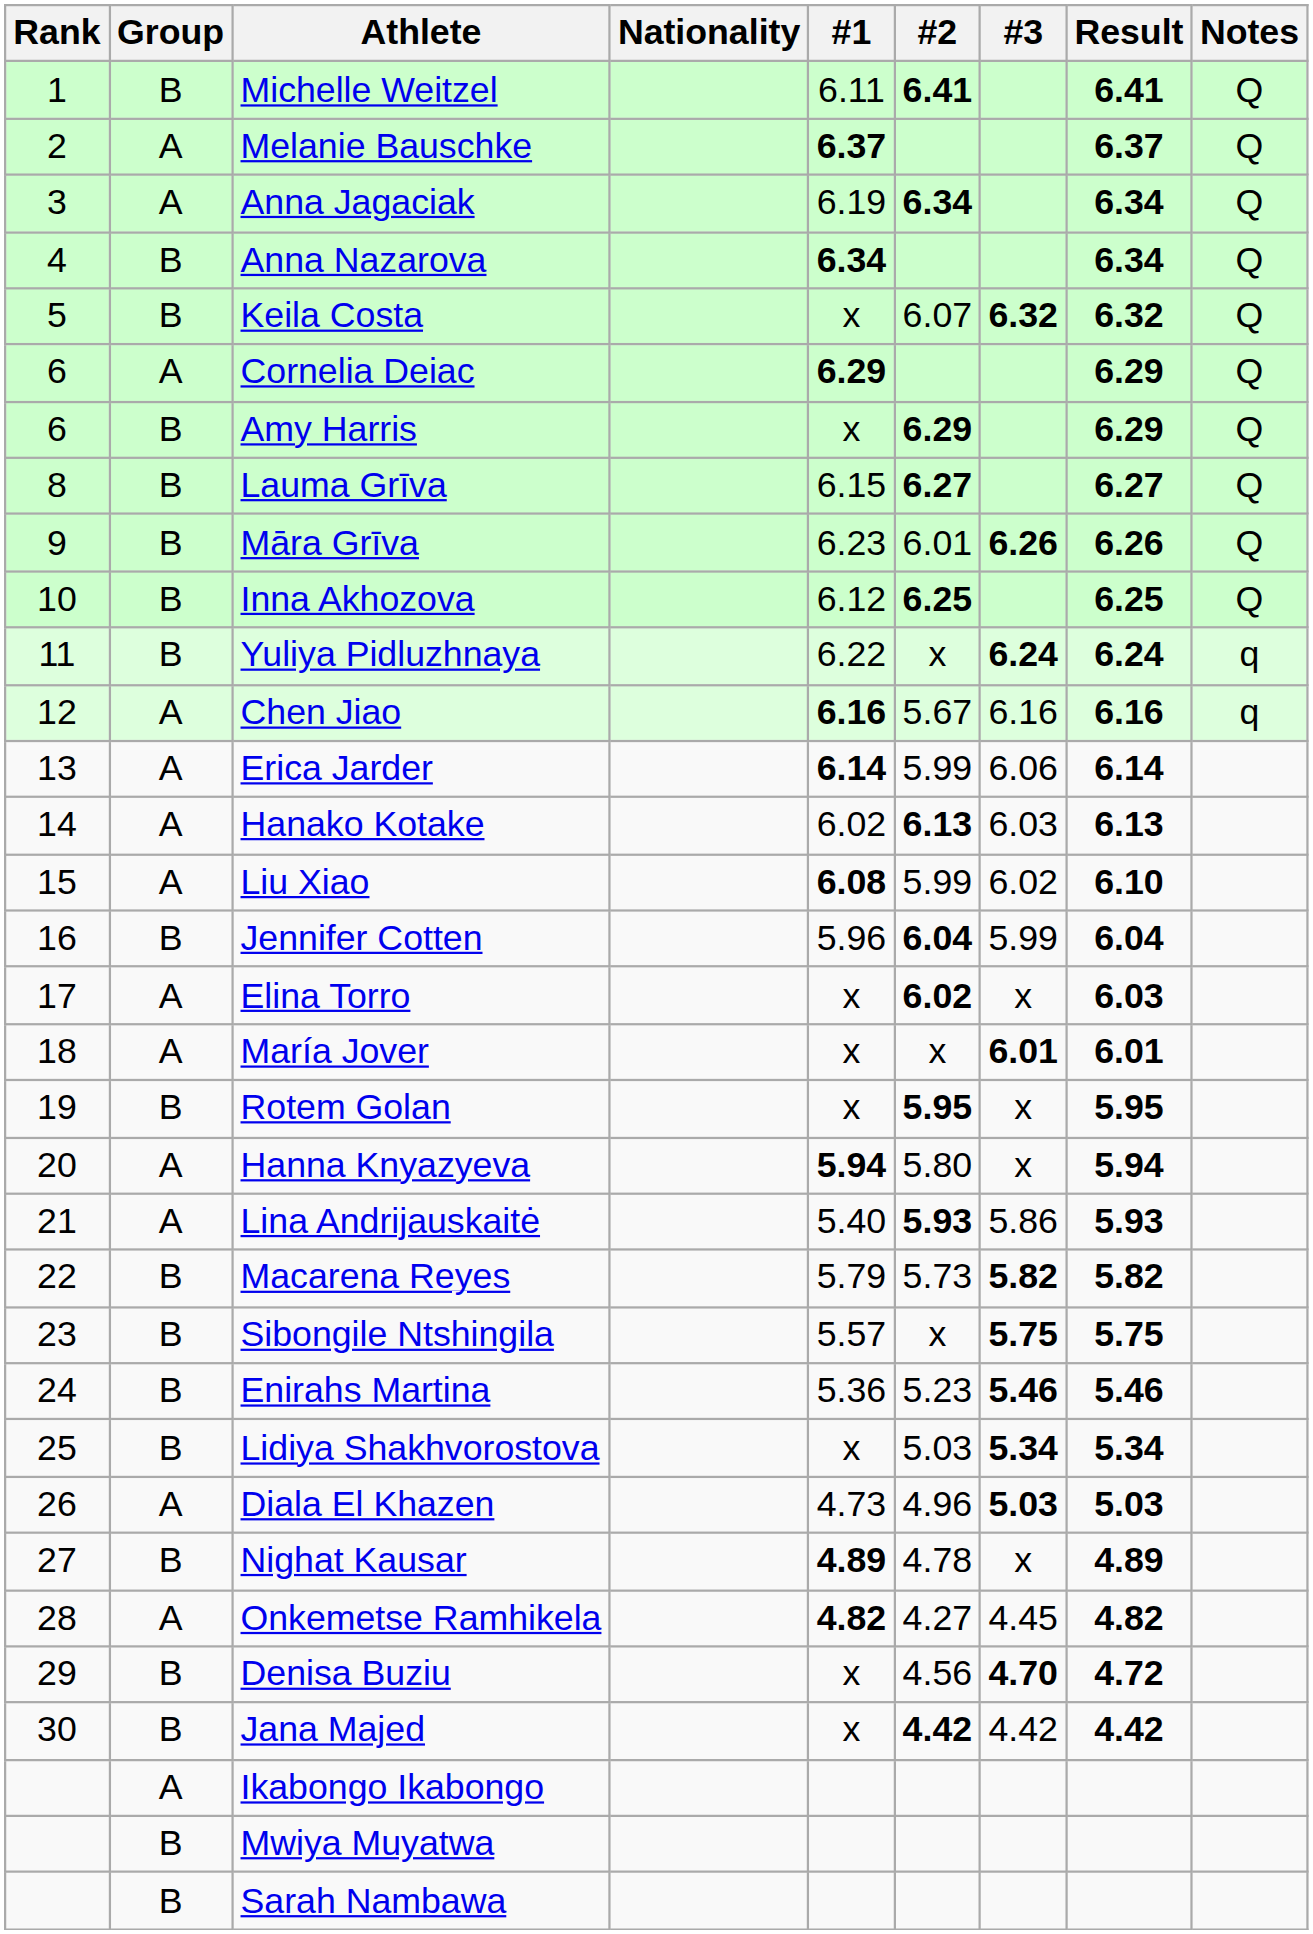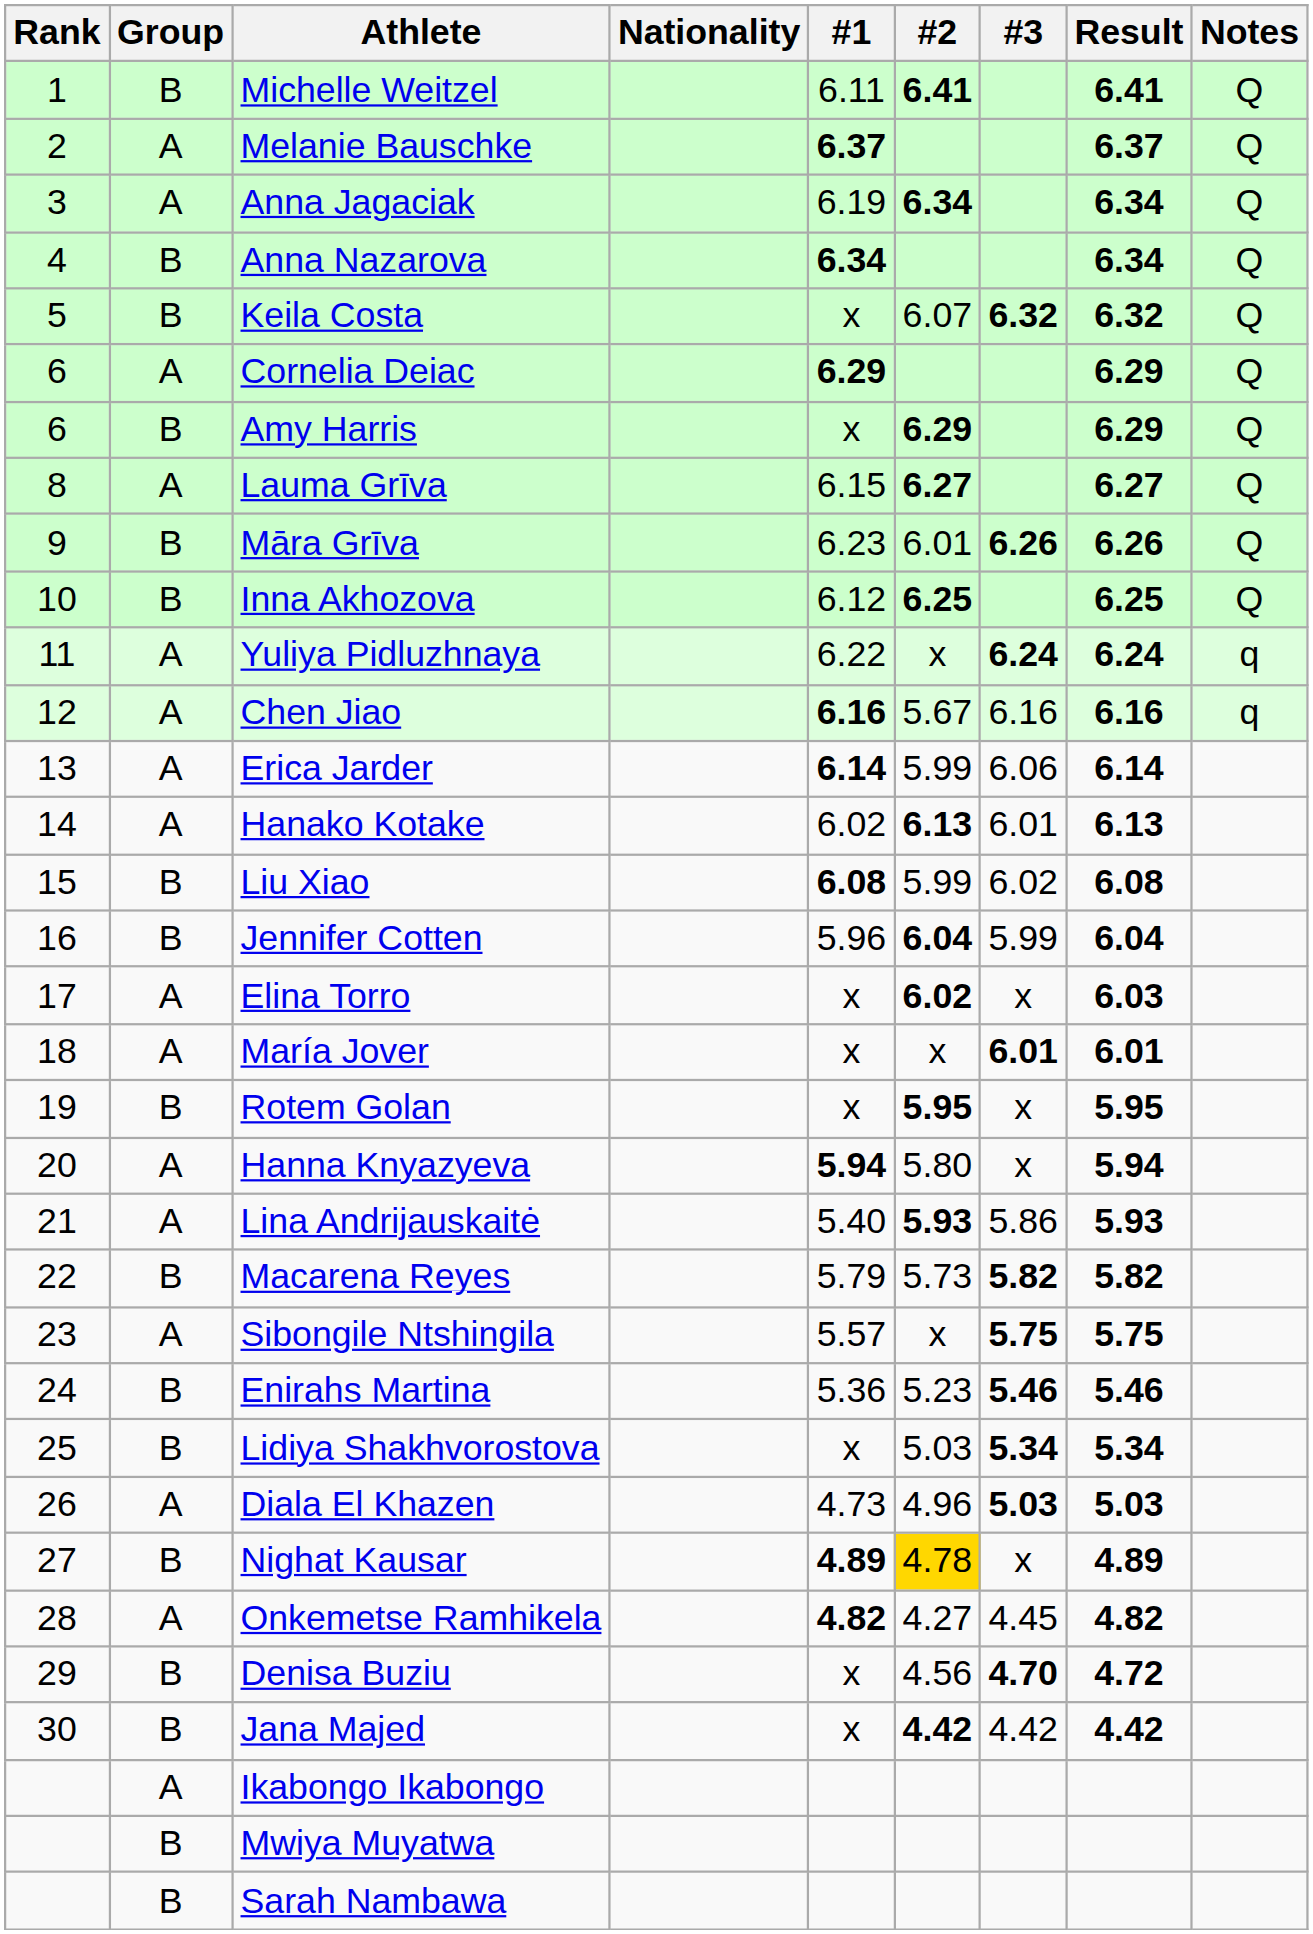 <table class="wikitable sortable" style="text-align:center">
 <tr>
 <th>Rank</th>
 <th>Group</th>
 <th>Athlete</th>
 <th>Nationality</th>
 <th>#1</th>
 <th>#2</th>
 <th>#3</th>
 <th>Result</th>
 <th>Notes</th>
 </tr>
 <tr bgcolor=ccffcc>
 <td>1</td>
 <td>B</td>
 <td align="left"><a href='#'>Michelle Weitzel</a></td>
 <td align=left></td>
 <td>6.11</td>
 <td><strong>6.41</strong></td>
 <td></td>
 <td><strong>6.41</strong></td>
 <td>Q</td>
 </tr>
 <tr bgcolor=ccffcc>
 <td>2</td>
 <td>A</td>
 <td align="left"><a href='#'>Melanie Bauschke</a></td>
 <td align=left></td>
 <td><strong>6.37</strong></td>
 <td></td>
 <td></td>
 <td><strong>6.37</strong></td>
 <td>Q</td>
 </tr>
 <tr bgcolor=ccffcc>
 <td>3</td>
 <td>A</td>
 <td align="left"><a href='#'>Anna Jagaciak</a></td>
 <td align=left></td>
 <td>6.19</td>
 <td><strong>6.34</strong></td>
 <td></td>
 <td><strong>6.34</strong></td>
 <td>Q</td>
 </tr>
 <tr bgcolor=ccffcc>
 <td>4</td>
 <td>B</td>
 <td align="left"><a href='#'>Anna Nazarova</a></td>
 <td align=left></td>
 <td><strong>6.34</strong></td>
 <td></td>
 <td></td>
 <td><strong>6.34</strong></td>
 <td>Q</td>
 </tr>
 <tr bgcolor=ccffcc>
 <td>5</td>
 <td>B</td>
 <td align="left"><a href='#'>Keila Costa</a></td>
 <td align=left></td>
 <td>x</td>
 <td>6.07</td>
 <td><strong>6.32</strong></td>
 <td><strong>6.32</strong></td>
 <td>Q</td>
 </tr>
 <tr bgcolor=ccffcc>
 <td>6</td>
 <td>A</td>
 <td align="left"><a href='#'>Cornelia Deiac</a></td>
 <td align=left></td>
 <td><strong>6.29</strong></td>
 <td></td>
 <td></td>
 <td><strong>6.29</strong></td>
 <td>Q</td>
 </tr>
 <tr bgcolor=ccffcc>
 <td>6</td>
 <td>B</td>
 <td align="left"><a href='#'>Amy Harris</a></td>
 <td align=left></td>
 <td>x</td>
 <td><strong>6.29</strong></td>
 <td></td>
 <td><strong>6.29</strong></td>
 <td>Q</td>
 </tr>
 <tr bgcolor=ccffcc>
 <td>8</td>
-<td>B</td>
+<td>A</td>
 <td align="left"><a href='#'>Lauma Grīva</a></td>
 <td align=left></td>
 <td>6.15</td>
 <td><strong>6.27</strong></td>
 <td></td>
 <td><strong>6.27</strong></td>
 <td>Q</td>
 </tr>
 <tr bgcolor=ccffcc>
 <td>9</td>
 <td>B</td>
 <td align="left"><a href='#'>Māra Grīva</a></td>
 <td align=left></td>
 <td>6.23</td>
 <td>6.01</td>
 <td><strong>6.26</strong></td>
 <td><strong>6.26</strong></td>
 <td>Q</td>
 </tr>
 <tr bgcolor=ccffcc>
 <td>10</td>
 <td>B</td>
 <td align="left"><a href='#'>Inna Akhozova</a></td>
 <td align=left></td>
 <td>6.12</td>
 <td><strong>6.25</strong></td>
 <td></td>
 <td><strong>6.25</strong></td>
 <td>Q</td>
 </tr>
 <tr bgcolor=ddffdd>
 <td>11</td>
-<td>B</td>
+<td>A</td>
 <td align="left"><a href='#'>Yuliya Pidluzhnaya</a></td>
 <td align=left></td>
 <td>6.22</td>
 <td>x</td>
 <td><strong>6.24</strong></td>
 <td><strong>6.24</strong></td>
 <td>q</td>
 </tr>
 <tr bgcolor=ddffdd>
 <td>12</td>
 <td>A</td>
 <td align="left"><a href='#'>Chen Jiao</a></td>
 <td align=left></td>
 <td><strong>6.16</strong></td>
 <td>5.67</td>
 <td>6.16</td>
 <td><strong>6.16</strong></td>
 <td>q</td>
 </tr>
 <tr>
 <td>13</td>
 <td>A</td>
 <td align="left"><a href='#'>Erica Jarder</a></td>
 <td align=left></td>
 <td><strong>6.14</strong></td>
 <td>5.99</td>
 <td>6.06</td>
 <td><strong>6.14</strong></td>
 <td></td>
 </tr>
 <tr>
 <td>14</td>
 <td>A</td>
 <td align="left"><a href='#'>Hanako Kotake</a></td>
 <td align=left></td>
 <td>6.02</td>
 <td><strong>6.13</strong></td>
-<td>6.03</td>
+<td>6.01</td>
 <td><strong>6.13</strong></td>
 <td></td>
 </tr>
 <tr>
 <td>15</td>
-<td>A</td>
+<td>B</td>
 <td align="left"><a href='#'>Liu Xiao</a></td>
 <td align=left></td>
 <td><strong>6.08</strong></td>
 <td>5.99</td>
 <td>6.02</td>
-<td><strong>6.10</strong></td>
+<td><strong>6.08</strong></td>
 <td></td>
 </tr>
 <tr>
 <td>16</td>
 <td>B</td>
 <td align="left"><a href='#'>Jennifer Cotten</a></td>
 <td align=left></td>
 <td>5.96</td>
 <td><strong>6.04</strong></td>
 <td>5.99</td>
 <td><strong>6.04</strong></td>
 <td></td>
 </tr>
 <tr>
 <td>17</td>
 <td>A</td>
 <td align="left"><a href='#'>Elina Torro</a></td>
 <td align=left></td>
 <td>x</td>
 <td><strong>6.02</strong></td>
 <td>x</td>
 <td><strong>6.03</strong></td>
 <td></td>
 </tr>
 <tr>
 <td>18</td>
 <td>A</td>
 <td align="left"><a href='#'>María Jover</a></td>
 <td align=left></td>
 <td>x</td>
 <td>x</td>
 <td><strong>6.01</strong></td>
 <td><strong>6.01</strong></td>
 <td></td>
 </tr>
 <tr>
 <td>19</td>
 <td>B</td>
 <td align="left"><a href='#'>Rotem Golan</a></td>
 <td align=left></td>
 <td>x</td>
 <td><strong>5.95</strong></td>
 <td>x</td>
 <td><strong>5.95</strong></td>
 <td></td>
 </tr>
 <tr>
 <td>20</td>
 <td>A</td>
 <td align="left"><a href='#'>Hanna Knyazyeva</a></td>
 <td align=left></td>
 <td><strong>5.94</strong></td>
 <td>5.80</td>
 <td>x</td>
 <td><strong>5.94</strong></td>
 <td></td>
 </tr>
 <tr>
 <td>21</td>
 <td>A</td>
 <td align="left"><a href='#'>Lina Andrijauskaitė</a></td>
 <td align=left></td>
 <td>5.40</td>
 <td><strong>5.93</strong></td>
 <td>5.86</td>
 <td><strong>5.93</strong></td>
 <td></td>
 </tr>
 <tr>
 <td>22</td>
 <td>B</td>
 <td align="left"><a href='#'>Macarena Reyes</a></td>
 <td align=left></td>
 <td>5.79</td>
 <td>5.73</td>
 <td><strong>5.82</strong></td>
 <td><strong>5.82</strong></td>
 <td></td>
 </tr>
 <tr>
 <td>23</td>
-<td>B</td>
+<td>A</td>
 <td align="left"><a href='#'>Sibongile Ntshingila</a></td>
 <td align=left></td>
 <td>5.57</td>
 <td>x</td>
 <td><strong>5.75</strong></td>
 <td><strong>5.75</strong></td>
 <td></td>
 </tr>
 <tr>
 <td>24</td>
 <td>B</td>
 <td align="left"><a href='#'>Enirahs Martina</a></td>
 <td align=left></td>
 <td>5.36</td>
 <td>5.23</td>
 <td><strong>5.46</strong></td>
 <td><strong>5.46</strong></td>
 <td></td>
 </tr>
 <tr>
 <td>25</td>
 <td>B</td>
 <td align="left"><a href='#'>Lidiya Shakhvorostova</a></td>
 <td align=left></td>
 <td>x</td>
 <td>5.03</td>
 <td><strong>5.34</strong></td>
 <td><strong>5.34</strong></td>
 <td></td>
 </tr>
 <tr>
 <td>26</td>
 <td>A</td>
 <td align="left"><a href='#'>Diala El Khazen</a></td>
 <td align=left></td>
 <td>4.73</td>
 <td>4.96</td>
 <td><strong>5.03</strong></td>
 <td><strong>5.03</strong></td>
 <td></td>
 </tr>
 <tr>
 <td>27</td>
 <td>B</td>
 <td align="left"><a href='#'>Nighat Kausar</a></td>
 <td align=left></td>
 <td><strong>4.89</strong></td>
-<td>4.78</td>
+<td style="background: gold;">4.78</td>
 <td>x</td>
 <td><strong>4.89</strong></td>
 <td></td>
 </tr>
 <tr>
 <td>28</td>
 <td>A</td>
 <td align="left"><a href='#'>Onkemetse Ramhikela</a></td>
 <td align=left></td>
 <td><strong>4.82</strong></td>
 <td>4.27</td>
 <td>4.45</td>
 <td><strong>4.82</strong></td>
 <td></td>
 </tr>
 <tr>
 <td>29</td>
 <td>B</td>
 <td align="left"><a href='#'>Denisa Buziu</a></td>
 <td align=left></td>
 <td>x</td>
 <td>4.56</td>
 <td><strong>4.70</strong></td>
 <td><strong>4.72</strong></td>
 <td></td>
 </tr>
 <tr>
 <td>30</td>
 <td>B</td>
 <td align="left"><a href='#'>Jana Majed</a></td>
 <td align=left></td>
 <td>x</td>
 <td><strong>4.42</strong></td>
 <td>4.42</td>
 <td><strong>4.42</strong></td>
 <td></td>
 </tr>
 <tr>
 <td></td>
 <td>A</td>
 <td align="left"><a href='#'>Ikabongo Ikabongo</a></td>
 <td align=left></td>
 <td></td>
 <td></td>
 <td></td>
 <td><strong></strong></td>
 <td></td>
 </tr>
 <tr>
 <td></td>
 <td>B</td>
 <td align="left"><a href='#'>Mwiya Muyatwa</a></td>
 <td align=left></td>
 <td></td>
 <td></td>
 <td></td>
 <td><strong></strong></td>
 <td></td>
 </tr>
 <tr>
 <td></td>
 <td>B</td>
 <td align="left"><a href='#'>Sarah Nambawa</a></td>
 <td align=left></td>
 <td></td>
 <td></td>
 <td></td>
 <td><strong></strong></td>
 <td></td>
 </tr>
 </table>
